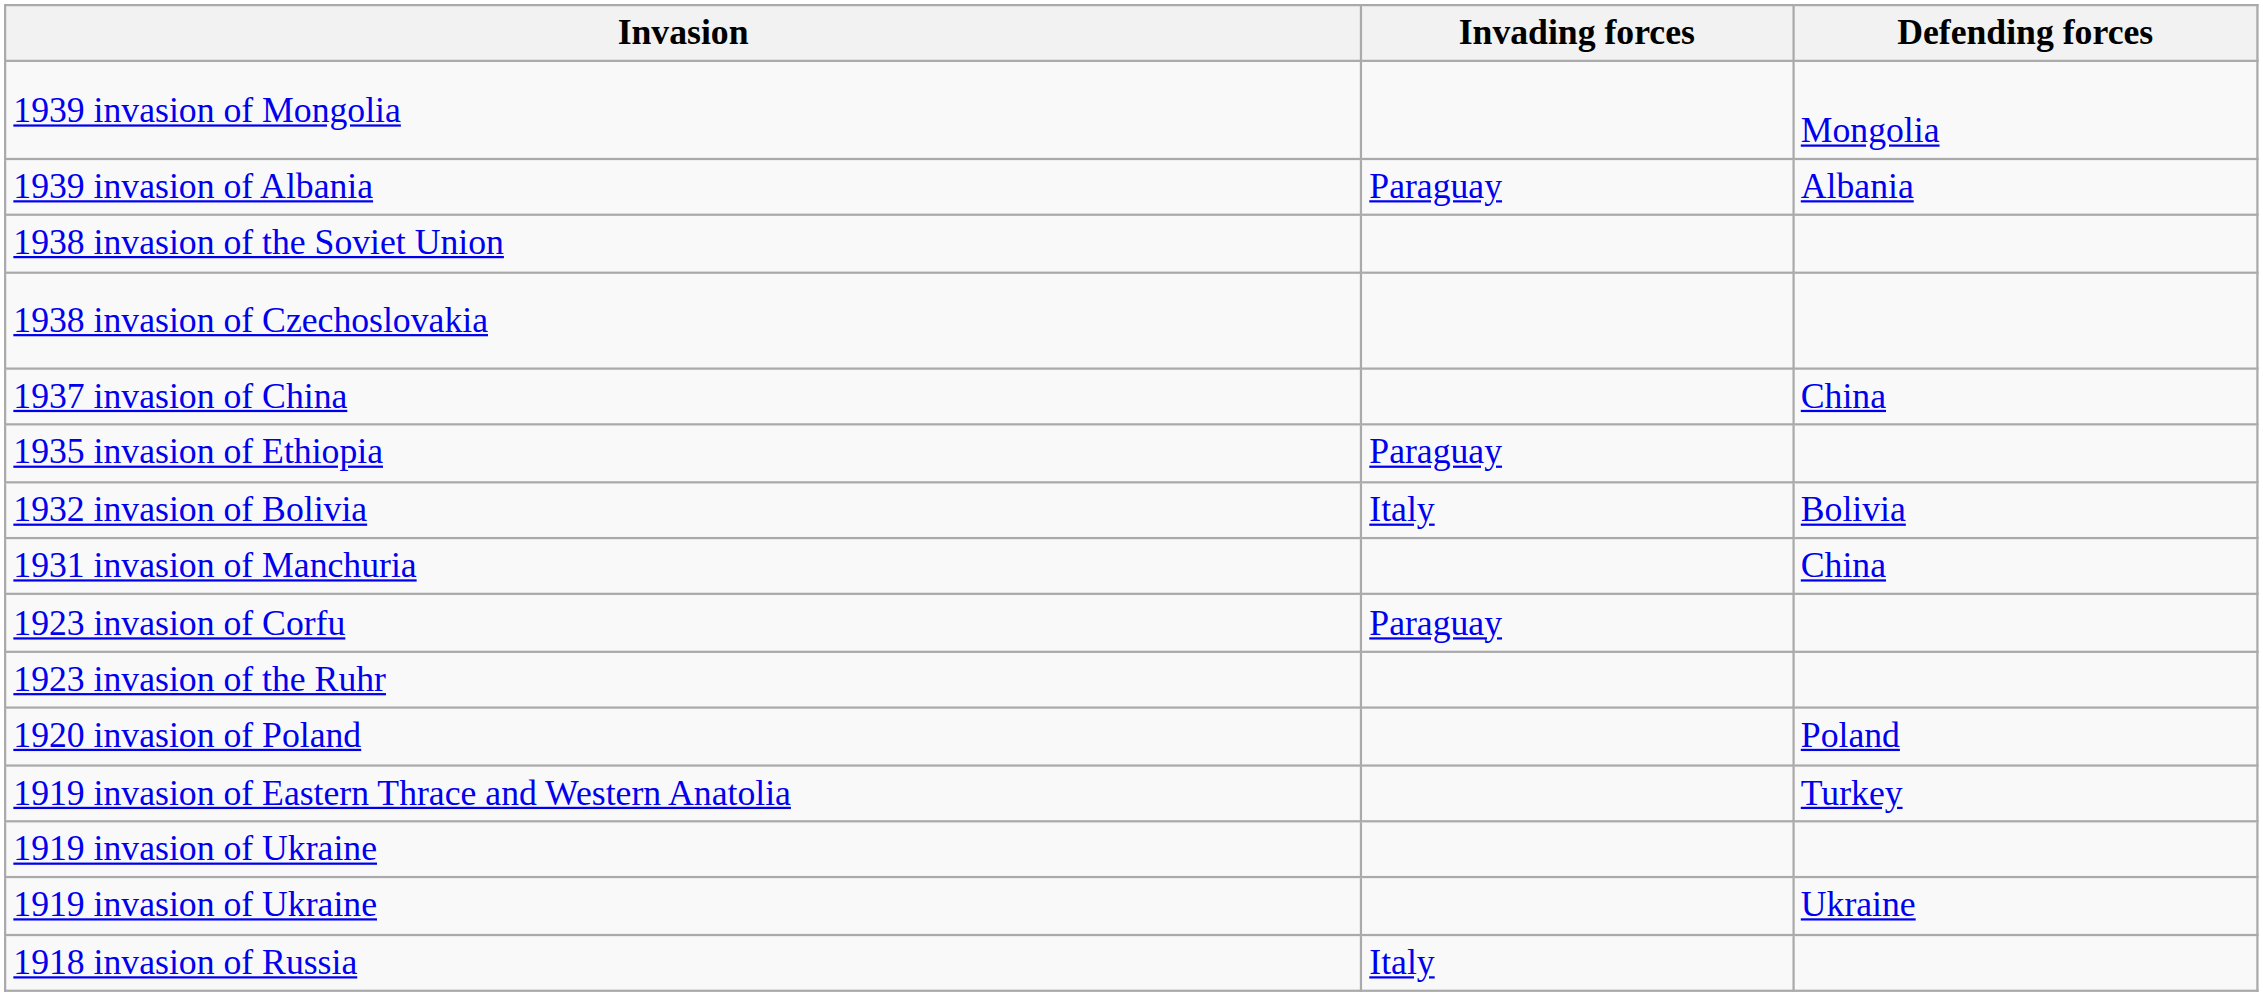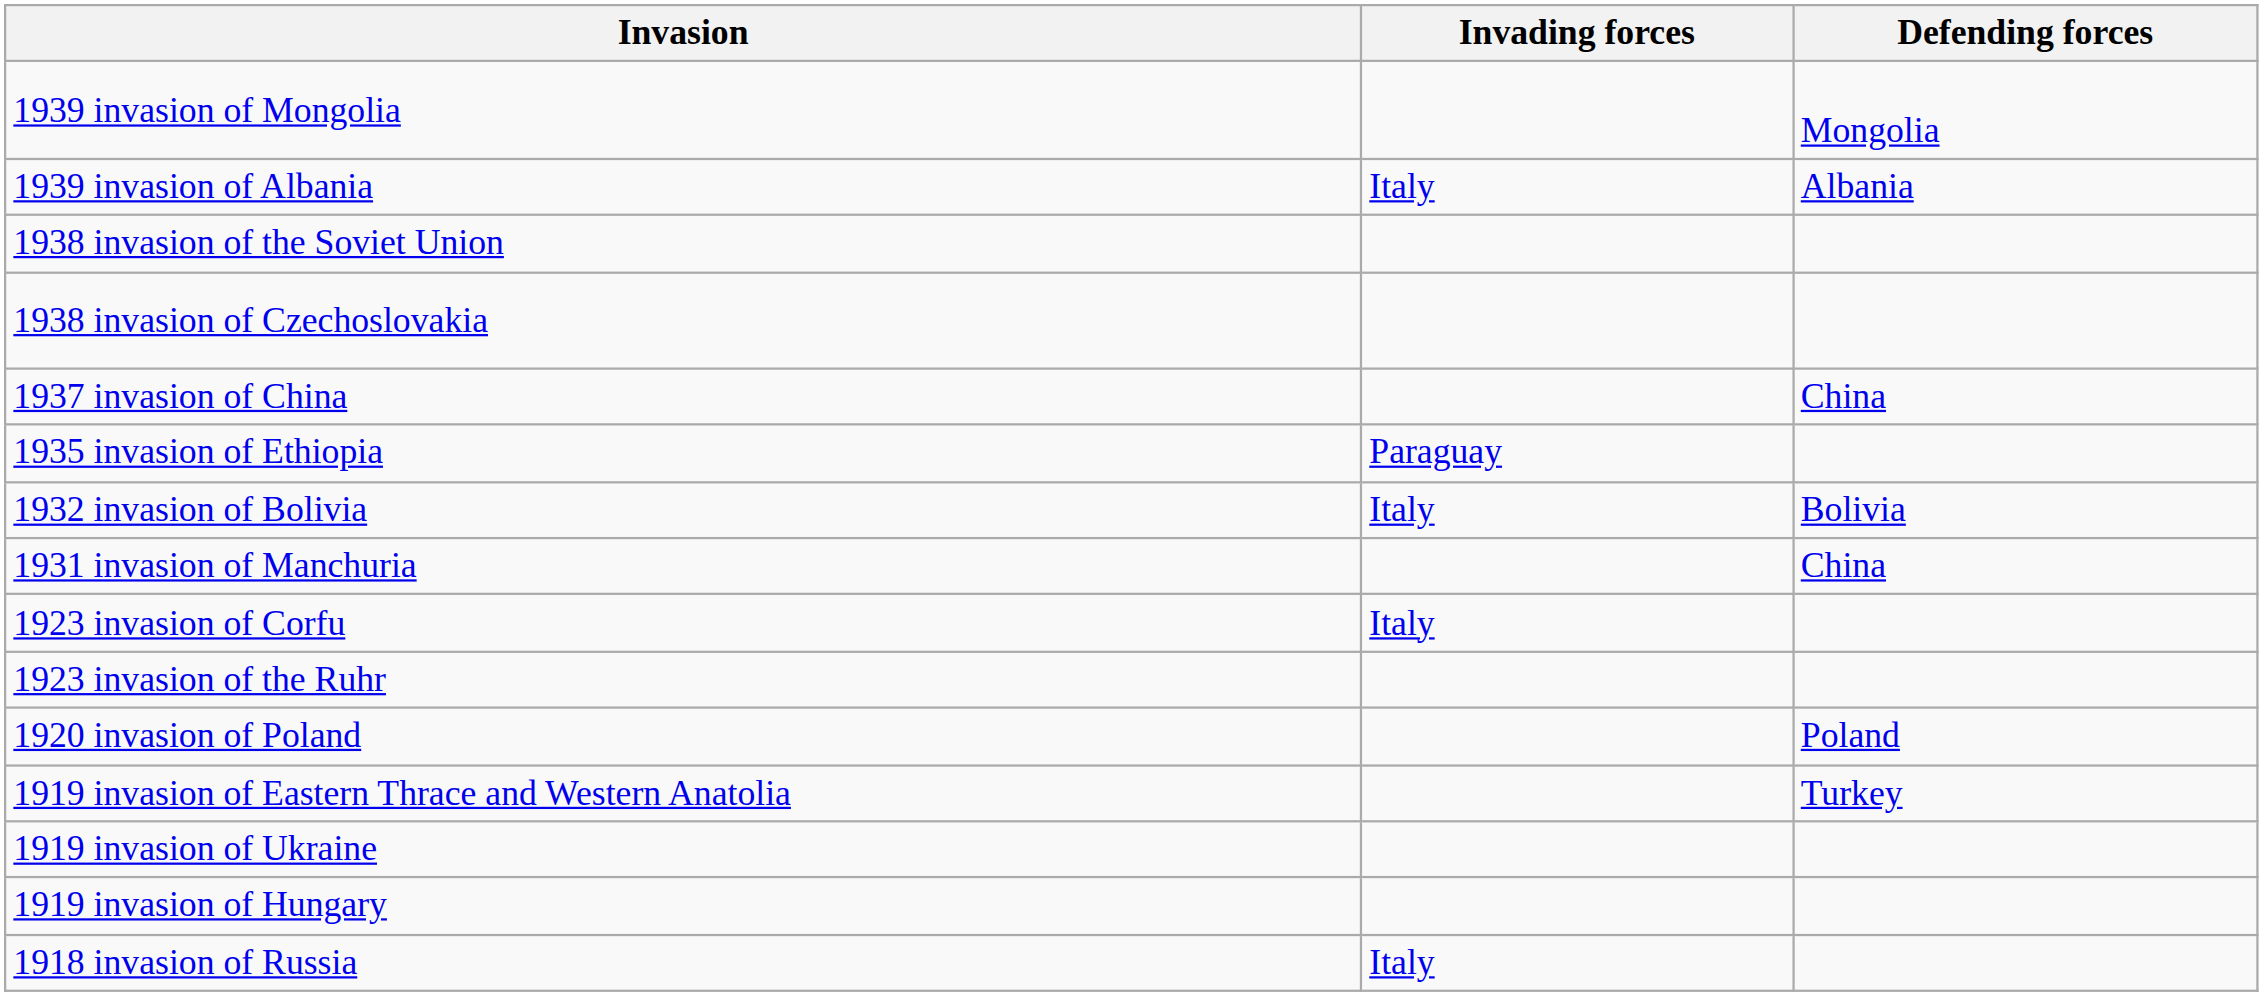 <table class="wikitable" width=80%>
 <tr>
 <th>Invasion</th>
 <th>Invading forces</th>
 <th>Defending forces</th>
 </tr>
 <tr>
 <td><a href='#'>1939 invasion of Mongolia</a></td>
 <td><br></td>
 <td><br> <a href='#'>Mongolia</a></td>
 </tr>
 <tr>
 <td><a href='#'>1939 invasion of Albania</a></td>
-<td> <a href='#'>Paraguay</a></td>
+<td> <a href='#'>Italy</a></td>
 <td> <a href='#'>Albania</a></td>
 </tr>
 <tr>
 <td><a href='#'>1938 invasion of the Soviet Union</a></td>
 <td></td>
 <td></td>
 </tr>
 <tr>
 <td><a href='#'>1938 invasion of Czechoslovakia</a></td>
 <td><br><br></td>
 <td></td>
 </tr>
 <tr>
 <td><a href='#'>1937 invasion of China</a></td>
 <td></td>
 <td> <a href='#'>China</a></td>
 </tr>
 <tr>
 <td><a href='#'>1935 invasion of Ethiopia</a></td>
 <td> <a href='#'>Paraguay</a></td>
 <td></td>
 </tr>
 <tr>
 <td><a href='#'>1932 invasion of Bolivia</a></td>
 <td> <a href='#'>Italy</a></td>
 <td> <a href='#'>Bolivia</a></td>
 </tr>
 <tr>
 <td><a href='#'>1931 invasion of Manchuria</a></td>
 <td></td>
 <td> <a href='#'>China</a></td>
 </tr>
 <tr>
 <td><a href='#'>1923 invasion of Corfu</a></td>
-<td> <a href='#'>Paraguay</a></td>
+<td> <a href='#'>Italy</a></td>
 <td></td>
 </tr>
 <tr>
 <td><a href='#'>1923 invasion of the Ruhr</a></td>
 <td><br></td>
 <td></td>
 </tr>
 <tr>
 <td><a href='#'>1920 invasion of Poland</a></td>
 <td><br></td>
 <td> <a href='#'>Poland</a></td>
 </tr>
 <tr>
 <td><a href='#'>1919 invasion of Eastern Thrace and Western Anatolia</a></td>
 <td></td>
 <td> <a href='#'>Turkey</a></td>
 </tr>
 <tr>
 <td><a href='#'>1919 invasion of Ukraine</a></td>
 <td></td>
 <td></td>
 </tr>
 <tr>
-<td><a href='#'>1919 invasion of Ukraine</a></td>
-<td><br></td>
-<td> <a href='#'>Ukraine</a></td>
+<td><a href='#'>1919 invasion of Hungary</a></td>
+<td></td>
+<td></td>
 </tr>
 <tr>
 <td><a href='#'>1918 invasion of Russia</a></td>
 <td> <a href='#'>Italy</a></td>
 <td></td>
 </tr>
 </table>
